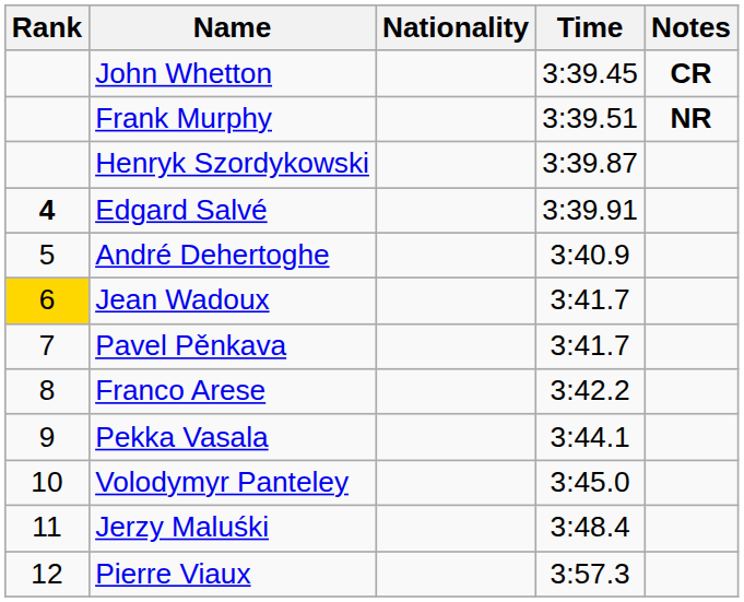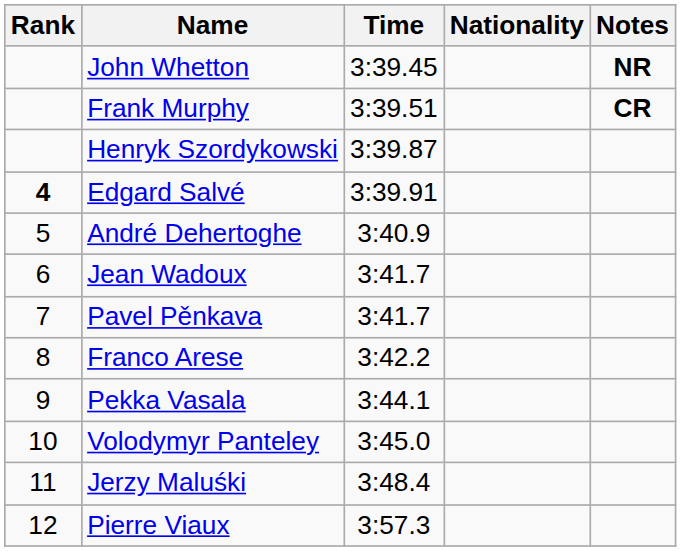 <table class="wikitable sortable" style="text-align:center">
 <tr>
 <th>Rank</th>
 <th>Name</th>
+<th>Time</th>
 <th>Nationality</th>
-<th>Time</th>
 <th>Notes</th>
 </tr>
 <tr>
 <td></td>
 <td align=left><a href='#'>John Whetton</a></td>
+<td>3:39.45</td>
 <td align=left></td>
-<td>3:39.45</td>
+<td><strong>NR</strong></td>
+</tr>
+<tr>
+<td></td>
+<td align=left><a href='#'>Frank Murphy</a></td>
+<td>3:39.51</td>
+<td align=left></td>
 <td><strong>CR</strong></td>
 </tr>
 <tr>
 <td></td>
-<td align=left><a href='#'>Frank Murphy</a></td>
+<td align=left><a href='#'>Henryk Szordykowski</a></td>
+<td>3:39.87</td>
 <td align=left></td>
-<td>3:39.51</td>
-<td><strong>NR</strong></td>
-</tr>
-<tr>
-<td></td>
-<td align=left><a href='#'>Henryk Szordykowski</a></td>
-<td align=left></td>
-<td>3:39.87</td>
 <td></td>
 </tr>
 <tr>
 <td><strong>4</strong></td>
 <td align=left><a href='#'>Edgard Salvé</a></td>
+<td>3:39.91</td>
 <td align=left></td>
-<td>3:39.91</td>
 <td></td>
 </tr>
 <tr>
 <td>5</td>
 <td align=left><a href='#'>André Dehertoghe</a></td>
+<td>3:40.9</td>
 <td align=left></td>
-<td>3:40.9</td>
 <td></td>
 </tr>
 <tr>
-<td style="background: gold;">6</td>
+<td>6</td>
 <td align=left><a href='#'>Jean Wadoux</a></td>
+<td>3:41.7</td>
 <td align=left></td>
-<td>3:41.7</td>
 <td></td>
 </tr>
 <tr>
 <td>7</td>
 <td align=left><a href='#'>Pavel Pěnkava</a></td>
+<td>3:41.7</td>
 <td align=left></td>
-<td>3:41.7</td>
 <td></td>
 </tr>
 <tr>
 <td>8</td>
 <td align=left><a href='#'>Franco Arese</a></td>
+<td>3:42.2</td>
 <td align=left></td>
-<td>3:42.2</td>
 <td></td>
 </tr>
 <tr>
 <td>9</td>
 <td align=left><a href='#'>Pekka Vasala</a></td>
+<td>3:44.1</td>
 <td align=left></td>
-<td>3:44.1</td>
 <td></td>
 </tr>
 <tr>
 <td>10</td>
 <td align=left><a href='#'>Volodymyr Panteley</a></td>
+<td>3:45.0</td>
 <td align=left></td>
-<td>3:45.0</td>
 <td></td>
 </tr>
 <tr>
 <td>11</td>
 <td align=left><a href='#'>Jerzy Maluśki</a></td>
+<td>3:48.4</td>
 <td align=left></td>
-<td>3:48.4</td>
 <td></td>
 </tr>
 <tr>
 <td>12</td>
 <td align=left><a href='#'>Pierre Viaux</a></td>
+<td>3:57.3</td>
 <td align=left></td>
-<td>3:57.3</td>
 <td></td>
 </tr>
 </table>
